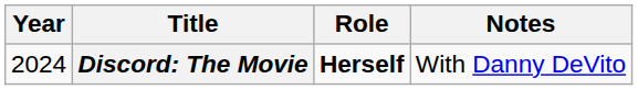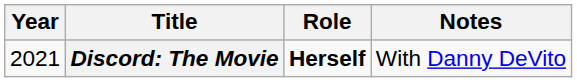 <table class="wikitable plainrowheaders sortable">
 <tr>
 <th scope="col">Year</th>
 <th scope="col">Title</th>
 <th scope="col">Role</th>
 <th class="unsortable">Notes</th>
 </tr>
 <tr>
-<td>2024</td>
+<td>2021</td>
 <th scope="row"><em>Discord: The Movie</em></th>
 <td><strong>Herself</strong></td>
 <td>With <a href='#'>Danny DeVito</a></td>
 </tr>
 </table>
